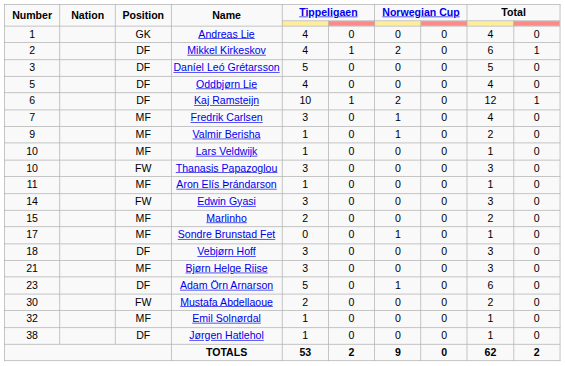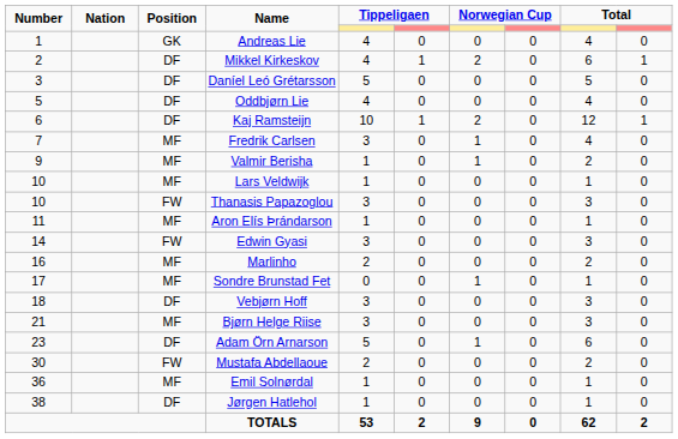 <table class="wikitable" style="font-size: 100%; text-align: center;">
 <tr>
 <td rowspan="2" width="10%" align="center"><strong>Number</strong></td>
 <td rowspan="2" width="10%" align="center"><strong>Nation</strong></td>
 <td rowspan="2" width="10%" align="center"><strong>Position</strong></td>
 <td rowspan="2" width="20%" align="center"><strong>Name</strong></td>
 <td colspan="2" align="center"><strong><a href='#'>Tippeligaen</a></strong></td>
 <td colspan="2" align="center"><strong><a href='#'>Norwegian Cup</a></strong></td>
 <td colspan="2" align="center"><strong>Total</strong></td>
 </tr>
 <tr>
 <th width=60 style="background: #FFEE99"></th>
 <th width=60 style="background: #FF8888"></th>
 <th width=60 style="background: #FFEE99"></th>
 <th width=60 style="background: #FF8888"></th>
 <th width=60 style="background: #FFEE99"></th>
 <th width=60 style="background: #FF8888"></th>
 </tr>
 <tr>
 <td>1</td>
 <td></td>
 <td>GK</td>
 <td><a href='#'>Andreas Lie</a></td>
 <td>4</td>
 <td>0</td>
 <td>0</td>
 <td>0</td>
 <td>4</td>
 <td>0</td>
 </tr>
 <tr>
 <td>2</td>
 <td></td>
 <td>DF</td>
 <td><a href='#'>Mikkel Kirkeskov</a></td>
 <td>4</td>
 <td>1</td>
 <td>2</td>
 <td>0</td>
 <td>6</td>
 <td>1</td>
 </tr>
 <tr>
 <td>3</td>
 <td></td>
 <td>DF</td>
 <td><a href='#'>Daníel Leó Grétarsson</a></td>
 <td>5</td>
 <td>0</td>
 <td>0</td>
 <td>0</td>
 <td>5</td>
 <td>0</td>
 </tr>
 <tr>
 <td>5</td>
 <td></td>
 <td>DF</td>
 <td><a href='#'>Oddbjørn Lie</a></td>
 <td>4</td>
 <td>0</td>
 <td>0</td>
 <td>0</td>
 <td>4</td>
 <td>0</td>
 </tr>
 <tr>
 <td>6</td>
 <td></td>
 <td>DF</td>
 <td><a href='#'>Kaj Ramsteijn</a></td>
 <td>10</td>
 <td>1</td>
 <td>2</td>
 <td>0</td>
 <td>12</td>
 <td>1</td>
 </tr>
 <tr>
 <td>7</td>
 <td></td>
 <td>MF</td>
 <td><a href='#'>Fredrik Carlsen</a></td>
 <td>3</td>
 <td>0</td>
 <td>1</td>
 <td>0</td>
 <td>4</td>
 <td>0</td>
 </tr>
 <tr>
 <td>9</td>
 <td></td>
 <td>MF</td>
 <td><a href='#'>Valmir Berisha</a></td>
 <td>1</td>
 <td>0</td>
 <td>1</td>
 <td>0</td>
 <td>2</td>
 <td>0</td>
 </tr>
 <tr>
 <td>10</td>
 <td></td>
 <td>MF</td>
 <td><a href='#'>Lars Veldwijk</a></td>
 <td>1</td>
 <td>0</td>
 <td>0</td>
 <td>0</td>
 <td>1</td>
 <td>0</td>
 </tr>
 <tr>
 <td>10</td>
 <td></td>
 <td>FW</td>
 <td><a href='#'>Thanasis Papazoglou</a></td>
 <td>3</td>
 <td>0</td>
 <td>0</td>
 <td>0</td>
 <td>3</td>
 <td>0</td>
 </tr>
 <tr>
 <td>11</td>
 <td></td>
 <td>MF</td>
 <td><a href='#'>Aron Elís Þrándarson</a></td>
 <td>1</td>
 <td>0</td>
 <td>0</td>
 <td>0</td>
 <td>1</td>
 <td>0</td>
 </tr>
 <tr>
 <td>14</td>
 <td></td>
 <td>FW</td>
 <td><a href='#'>Edwin Gyasi</a></td>
 <td>3</td>
 <td>0</td>
 <td>0</td>
 <td>0</td>
 <td>3</td>
 <td>0</td>
 </tr>
 <tr>
-<td>15</td>
+<td>16</td>
 <td></td>
 <td>MF</td>
 <td><a href='#'>Marlinho</a></td>
 <td>2</td>
 <td>0</td>
 <td>0</td>
 <td>0</td>
 <td>2</td>
 <td>0</td>
 </tr>
 <tr>
 <td>17</td>
 <td></td>
 <td>MF</td>
 <td><a href='#'>Sondre Brunstad Fet</a></td>
 <td>0</td>
 <td>0</td>
 <td>1</td>
 <td>0</td>
 <td>1</td>
 <td>0</td>
 </tr>
 <tr>
 <td>18</td>
 <td></td>
 <td>DF</td>
 <td><a href='#'>Vebjørn Hoff</a></td>
 <td>3</td>
 <td>0</td>
 <td>0</td>
 <td>0</td>
 <td>3</td>
 <td>0</td>
 </tr>
 <tr>
 <td>21</td>
 <td></td>
 <td>MF</td>
 <td><a href='#'>Bjørn Helge Riise</a></td>
 <td>3</td>
 <td>0</td>
 <td>0</td>
 <td>0</td>
 <td>3</td>
 <td>0</td>
 </tr>
 <tr>
 <td>23</td>
 <td></td>
 <td>DF</td>
 <td><a href='#'>Adam Örn Arnarson</a></td>
 <td>5</td>
 <td>0</td>
 <td>1</td>
 <td>0</td>
 <td>6</td>
 <td>0</td>
 </tr>
 <tr>
 <td>30</td>
 <td></td>
 <td>FW</td>
 <td><a href='#'>Mustafa Abdellaoue</a></td>
 <td>2</td>
 <td>0</td>
 <td>0</td>
 <td>0</td>
 <td>2</td>
 <td>0</td>
 </tr>
 <tr>
-<td>32</td>
+<td>36</td>
 <td></td>
 <td>MF</td>
 <td><a href='#'>Emil Solnørdal</a></td>
 <td>1</td>
 <td>0</td>
 <td>0</td>
 <td>0</td>
 <td>1</td>
 <td>0</td>
 </tr>
 <tr>
 <td>38</td>
 <td></td>
 <td>DF</td>
 <td><a href='#'>Jørgen Hatlehol</a></td>
 <td>1</td>
 <td>0</td>
 <td>0</td>
 <td>0</td>
 <td>1</td>
 <td>0</td>
 </tr>
 <tr>
 <td colspan="3"></td>
 <td><strong>TOTALS</strong></td>
 <td><strong>53</strong></td>
 <td><strong>2</strong></td>
 <td><strong>9</strong></td>
 <td><strong>0</strong></td>
 <td><strong>62</strong></td>
 <td><strong>2</strong></td>
 </tr>
 </table>
